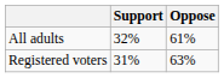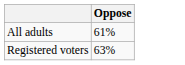 <table class="wikitable">
 <tr>
 <th></th>
-<th>Support</th>
 <th>Oppose</th>
 </tr>
 <tr>
 <td>All adults</td>
-<td>32%</td>
 <td>61%</td>
 </tr>
 <tr>
 <td>Registered voters</td>
-<td>31%</td>
 <td>63%</td>
 </tr>
 </table>
